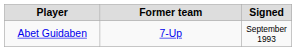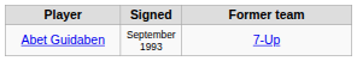 <table class="wikitable" style="text-align: center">
 <tr align="center" bgcolor="#dddddd">
 <td style="width:140px"><strong>Player</strong></td>
+<td style="width:70px"><strong>Signed</strong></td>
 <td style="width:210px"><strong>Former team</strong></td>
-<td style="width:70px"><strong>Signed</strong></td>
 </tr>
 <tr style="height:40px">
 <td><a href='#'>Abet Guidaben</a></td>
+<td style="font-size: 80%">September 1993</td>
 <td><a href='#'>7-Up</a></td>
-<td style="font-size: 80%">September 1993</td>
 </tr>
 </table>
